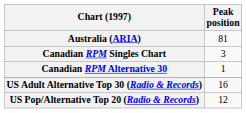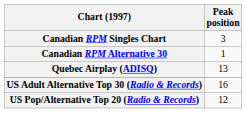 <table class="wikitable sortable plainrowheaders">
 <tr>
 <th>Chart (1997)</th>
 <th>Peak<br>position</th>
-</tr>
-<tr>
-<th scope="row">Australia (<a href='#'>ARIA</a>)</th>
-<td align="center">81</td>
 </tr>
 <tr>
 <th scope="row">Canadian <em><a href='#'>RPM</a></em> Singles Chart</th>
 <td align="center">3</td>
 </tr>
 <tr>
 <th scope="row">Canadian <a href='#'><em>RPM</em> Alternative 30</a></th>
 <td align="center">1</td>
+</tr>
+<tr>
+<th scope="row">Quebec Airplay (<a href='#'>ADISQ</a>)</th>
+<td align="center">13</td>
 </tr>
 <tr>
 </tr>
 <tr>
 </tr>
 <tr>
 </tr>
 <tr>
 <th scope="row">US Adult Alternative Top 30 (<em><a href='#'>Radio & Records</a></em>)</th>
 <td align="center">16</td>
 </tr>
 <tr>
 <th scope="row">US Pop/Alternative Top 20 (<em><a href='#'>Radio & Records</a></em>)</th>
 <td align="center">12</td>
 </tr>
 </table>
